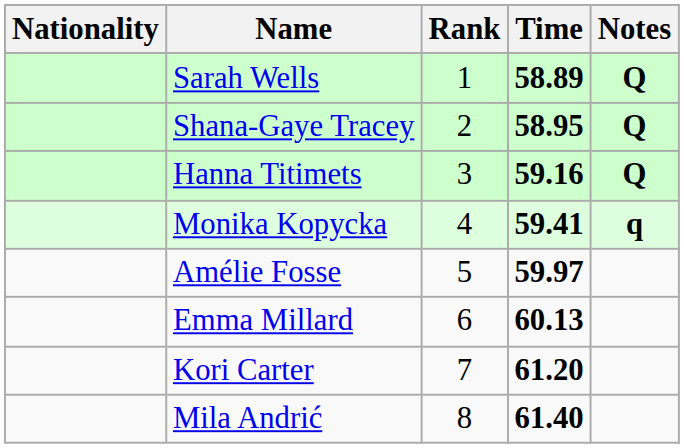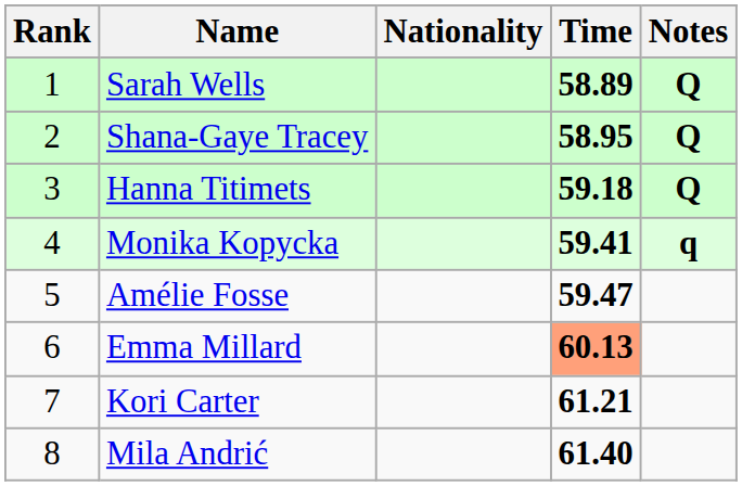 <table class="wikitable sortable" style="text-align:center">
 <tr>
+<th>Rank</th>
+<th>Name</th>
 <th>Nationality</th>
-<th>Name</th>
-<th>Rank</th>
 <th>Time</th>
 <th>Notes</th>
 </tr>
 <tr bgcolor=ccffcc>
+<td>1</td>
+<td align=left><a href='#'>Sarah Wells</a></td>
 <td align=left></td>
-<td align=left><a href='#'>Sarah Wells</a></td>
-<td>1</td>
 <td><strong>58.89</strong></td>
 <td><strong>Q</strong></td>
 </tr>
 <tr bgcolor=ccffcc>
+<td>2</td>
+<td align=left><a href='#'>Shana-Gaye Tracey</a></td>
 <td align=left></td>
-<td align=left><a href='#'>Shana-Gaye Tracey</a></td>
-<td>2</td>
 <td><strong>58.95</strong></td>
 <td><strong>Q</strong></td>
 </tr>
 <tr bgcolor=ccffcc>
+<td>3</td>
+<td align=left><a href='#'>Hanna Titimets</a></td>
 <td align=left></td>
-<td align=left><a href='#'>Hanna Titimets</a></td>
-<td>3</td>
-<td><strong>59.16</strong></td>
+<td><strong>59.18</strong></td>
 <td><strong>Q</strong></td>
 </tr>
 <tr bgcolor=ddffdd>
+<td>4</td>
+<td align=left><a href='#'>Monika Kopycka</a></td>
 <td align=left></td>
-<td align=left><a href='#'>Monika Kopycka</a></td>
-<td>4</td>
 <td><strong>59.41</strong></td>
 <td><strong>q</strong></td>
 </tr>
 <tr>
+<td>5</td>
+<td align=left><a href='#'>Amélie Fosse</a></td>
 <td align=left></td>
-<td align=left><a href='#'>Amélie Fosse</a></td>
-<td>5</td>
-<td><strong>59.97</strong></td>
+<td><strong>59.47</strong></td>
 <td></td>
 </tr>
 <tr>
+<td>6</td>
+<td align=left><a href='#'>Emma Millard</a></td>
 <td align=left></td>
-<td align=left><a href='#'>Emma Millard</a></td>
-<td>6</td>
-<td><strong>60.13</strong></td>
+<td style="background: lightsalmon;"><strong>60.13</strong></td>
 <td></td>
 </tr>
 <tr>
+<td>7</td>
+<td align=left><a href='#'>Kori Carter</a></td>
 <td align=left></td>
-<td align=left><a href='#'>Kori Carter</a></td>
-<td>7</td>
-<td><strong>61.20</strong></td>
+<td><strong>61.21</strong></td>
 <td></td>
 </tr>
 <tr>
+<td>8</td>
+<td align=left><a href='#'>Mila Andrić</a></td>
 <td align=left></td>
-<td align=left><a href='#'>Mila Andrić</a></td>
-<td>8</td>
 <td><strong>61.40</strong></td>
 <td></td>
 </tr>
 </table>
